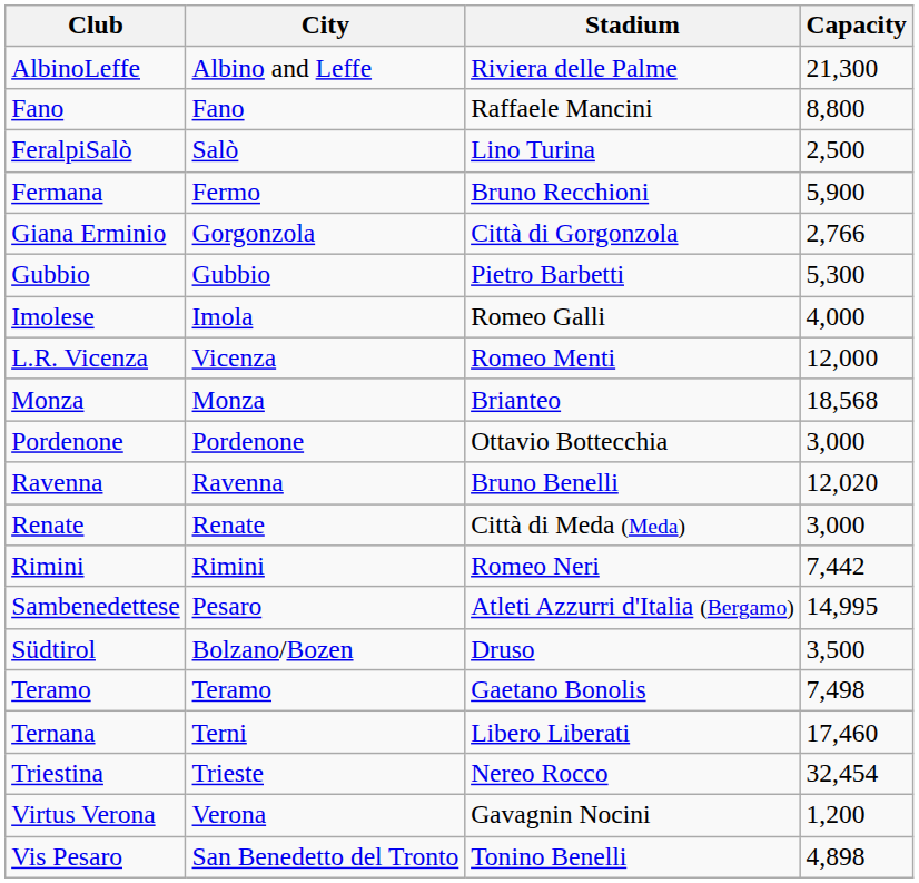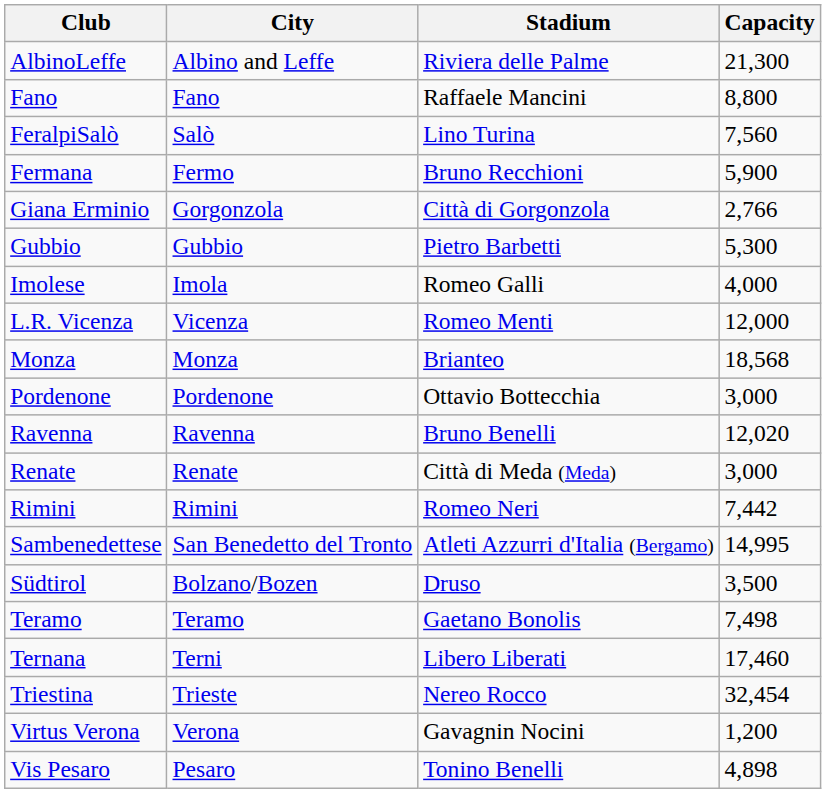 <table class="wikitable sortable">
 <tr>
 <th>Club</th>
 <th>City</th>
 <th>Stadium</th>
 <th>Capacity</th>
 </tr>
 <tr>
 <td><a href='#'>AlbinoLeffe</a></td>
 <td><a href='#'>Albino</a> and <a href='#'>Leffe</a></td>
 <td><a href='#'>Riviera delle Palme</a></td>
 <td>21,300</td>
 </tr>
 <tr>
 <td><a href='#'>Fano</a></td>
 <td><a href='#'>Fano</a></td>
 <td>Raffaele Mancini</td>
 <td>8,800</td>
 </tr>
 <tr>
 <td><a href='#'>FeralpiSalò</a></td>
 <td><a href='#'>Salò</a></td>
 <td><a href='#'>Lino Turina</a></td>
-<td>2,500</td>
+<td>7,560</td>
 </tr>
 <tr>
 <td><a href='#'>Fermana</a></td>
 <td><a href='#'>Fermo</a></td>
 <td><a href='#'>Bruno Recchioni</a></td>
 <td>5,900</td>
 </tr>
 <tr>
 <td><a href='#'>Giana Erminio</a></td>
 <td><a href='#'>Gorgonzola</a></td>
 <td><a href='#'>Città di Gorgonzola</a></td>
 <td>2,766</td>
 </tr>
 <tr>
 <td><a href='#'>Gubbio</a></td>
 <td><a href='#'>Gubbio</a></td>
 <td><a href='#'>Pietro Barbetti</a></td>
 <td>5,300</td>
 </tr>
 <tr>
 <td><a href='#'>Imolese</a></td>
 <td><a href='#'>Imola</a></td>
 <td>Romeo Galli</td>
 <td>4,000</td>
 </tr>
 <tr>
 <td><a href='#'>L.R. Vicenza</a></td>
 <td><a href='#'>Vicenza</a></td>
 <td><a href='#'>Romeo Menti</a></td>
 <td>12,000</td>
 </tr>
 <tr>
 <td><a href='#'>Monza</a></td>
 <td><a href='#'>Monza</a></td>
 <td><a href='#'>Brianteo</a></td>
 <td>18,568</td>
 </tr>
 <tr>
 <td><a href='#'>Pordenone</a></td>
 <td><a href='#'>Pordenone</a></td>
 <td>Ottavio Bottecchia</td>
 <td>3,000</td>
 </tr>
 <tr>
 <td><a href='#'>Ravenna</a></td>
 <td><a href='#'>Ravenna</a></td>
 <td><a href='#'>Bruno Benelli</a></td>
 <td>12,020</td>
 </tr>
 <tr>
 <td><a href='#'>Renate</a></td>
 <td><a href='#'>Renate</a></td>
 <td>Città di Meda <small>(<a href='#'>Meda</a>)</small></td>
 <td>3,000</td>
 </tr>
 <tr>
 <td><a href='#'>Rimini</a></td>
 <td><a href='#'>Rimini</a></td>
 <td><a href='#'>Romeo Neri</a></td>
 <td>7,442</td>
 </tr>
 <tr>
 <td><a href='#'>Sambenedettese</a></td>
-<td><a href='#'>Pesaro</a></td>
+<td><a href='#'>San Benedetto del Tronto</a></td>
 <td><a href='#'>Atleti Azzurri d'Italia</a> <small>(<a href='#'>Bergamo</a>)</small></td>
 <td>14,995</td>
 </tr>
 <tr>
 <td><a href='#'>Südtirol</a></td>
 <td><a href='#'>Bolzano</a>/<a href='#'>Bozen</a></td>
 <td><a href='#'>Druso</a></td>
 <td>3,500</td>
 </tr>
 <tr>
 <td><a href='#'>Teramo</a></td>
 <td><a href='#'>Teramo</a></td>
 <td><a href='#'>Gaetano Bonolis</a></td>
 <td>7,498</td>
 </tr>
 <tr>
 <td><a href='#'>Ternana</a></td>
 <td><a href='#'>Terni</a></td>
 <td><a href='#'>Libero Liberati</a></td>
 <td>17,460</td>
 </tr>
 <tr>
 <td><a href='#'>Triestina</a></td>
 <td><a href='#'>Trieste</a></td>
 <td><a href='#'>Nereo Rocco</a></td>
 <td>32,454</td>
 </tr>
 <tr>
 <td><a href='#'>Virtus Verona</a></td>
 <td><a href='#'>Verona</a></td>
 <td>Gavagnin Nocini</td>
 <td>1,200</td>
 </tr>
 <tr>
 <td><a href='#'>Vis Pesaro</a></td>
-<td><a href='#'>San Benedetto del Tronto</a></td>
+<td><a href='#'>Pesaro</a></td>
 <td><a href='#'>Tonino Benelli</a></td>
 <td>4,898</td>
 </tr>
 </table>
